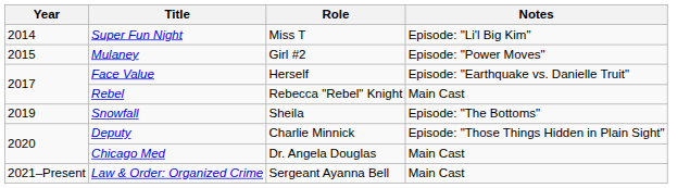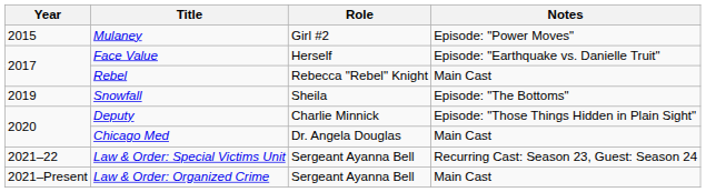 <table class="wikitable sortable">
 <tr>
 <th>Year</th>
 <th>Title</th>
 <th>Role</th>
 <th>Notes</th>
-</tr>
-<tr>
-<td>2014</td>
-<td><em><a href='#'>Super Fun Night</a></em></td>
-<td>Miss T</td>
-<td>Episode: "Li'l Big Kim"</td>
 </tr>
 <tr>
 <td>2015</td>
 <td><em><a href='#'>Mulaney</a></em></td>
 <td>Girl #2</td>
 <td>Episode: "Power Moves"</td>
 </tr>
 <tr>
 <td rowspan="2">2017</td>
 <td><em><a href='#'>Face Value</a></em></td>
 <td>Herself</td>
 <td>Episode: "Earthquake vs. Danielle Truit"</td>
 </tr>
 <tr>
 <td><em><a href='#'>Rebel</a></em></td>
 <td>Rebecca "Rebel" Knight</td>
 <td>Main Cast</td>
 </tr>
 <tr>
 <td>2019</td>
 <td><em><a href='#'>Snowfall</a></em></td>
 <td>Sheila</td>
 <td>Episode: "The Bottoms"</td>
 </tr>
 <tr>
 <td rowspan="2">2020</td>
 <td><em><a href='#'>Deputy</a></em></td>
 <td>Charlie Minnick</td>
 <td>Episode: "Those Things Hidden in Plain Sight"</td>
 </tr>
 <tr>
 <td><em><a href='#'>Chicago Med</a></em></td>
 <td>Dr. Angela Douglas</td>
 <td>Main Cast</td>
 </tr>
 <tr>
+<td>2021–22</td>
+<td><em><a href='#'>Law & Order: Special Victims Unit</a></em></td>
+<td>Sergeant Ayanna Bell</td>
+<td>Recurring Cast: Season 23, Guest: Season 24</td>
+</tr>
+<tr>
 <td>2021–Present</td>
 <td><em><a href='#'>Law & Order: Organized Crime</a></em></td>
 <td>Sergeant Ayanna Bell</td>
 <td>Main Cast</td>
 </tr>
 </table>
